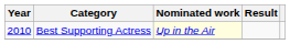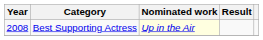 <table class="wikitable sortable">
 <tr>
 <th>Year</th>
 <th>Category</th>
 <th>Nominated work</th>
 <th>Result</th>
 <th class="unsortable"></th>
 </tr>
 <tr>
-<td><a href='#'>2010</a></td>
+<td><a href='#'>2008</a></td>
 <td><a href='#'>Best Supporting Actress</a></td>
 <td style="background: lightyellow;"><em><a href='#'>Up in the Air</a></em></td>
 <td></td>
 <td style="text-align: center;"></td>
 </tr>
 <tr>
 </tr>
 </table>
